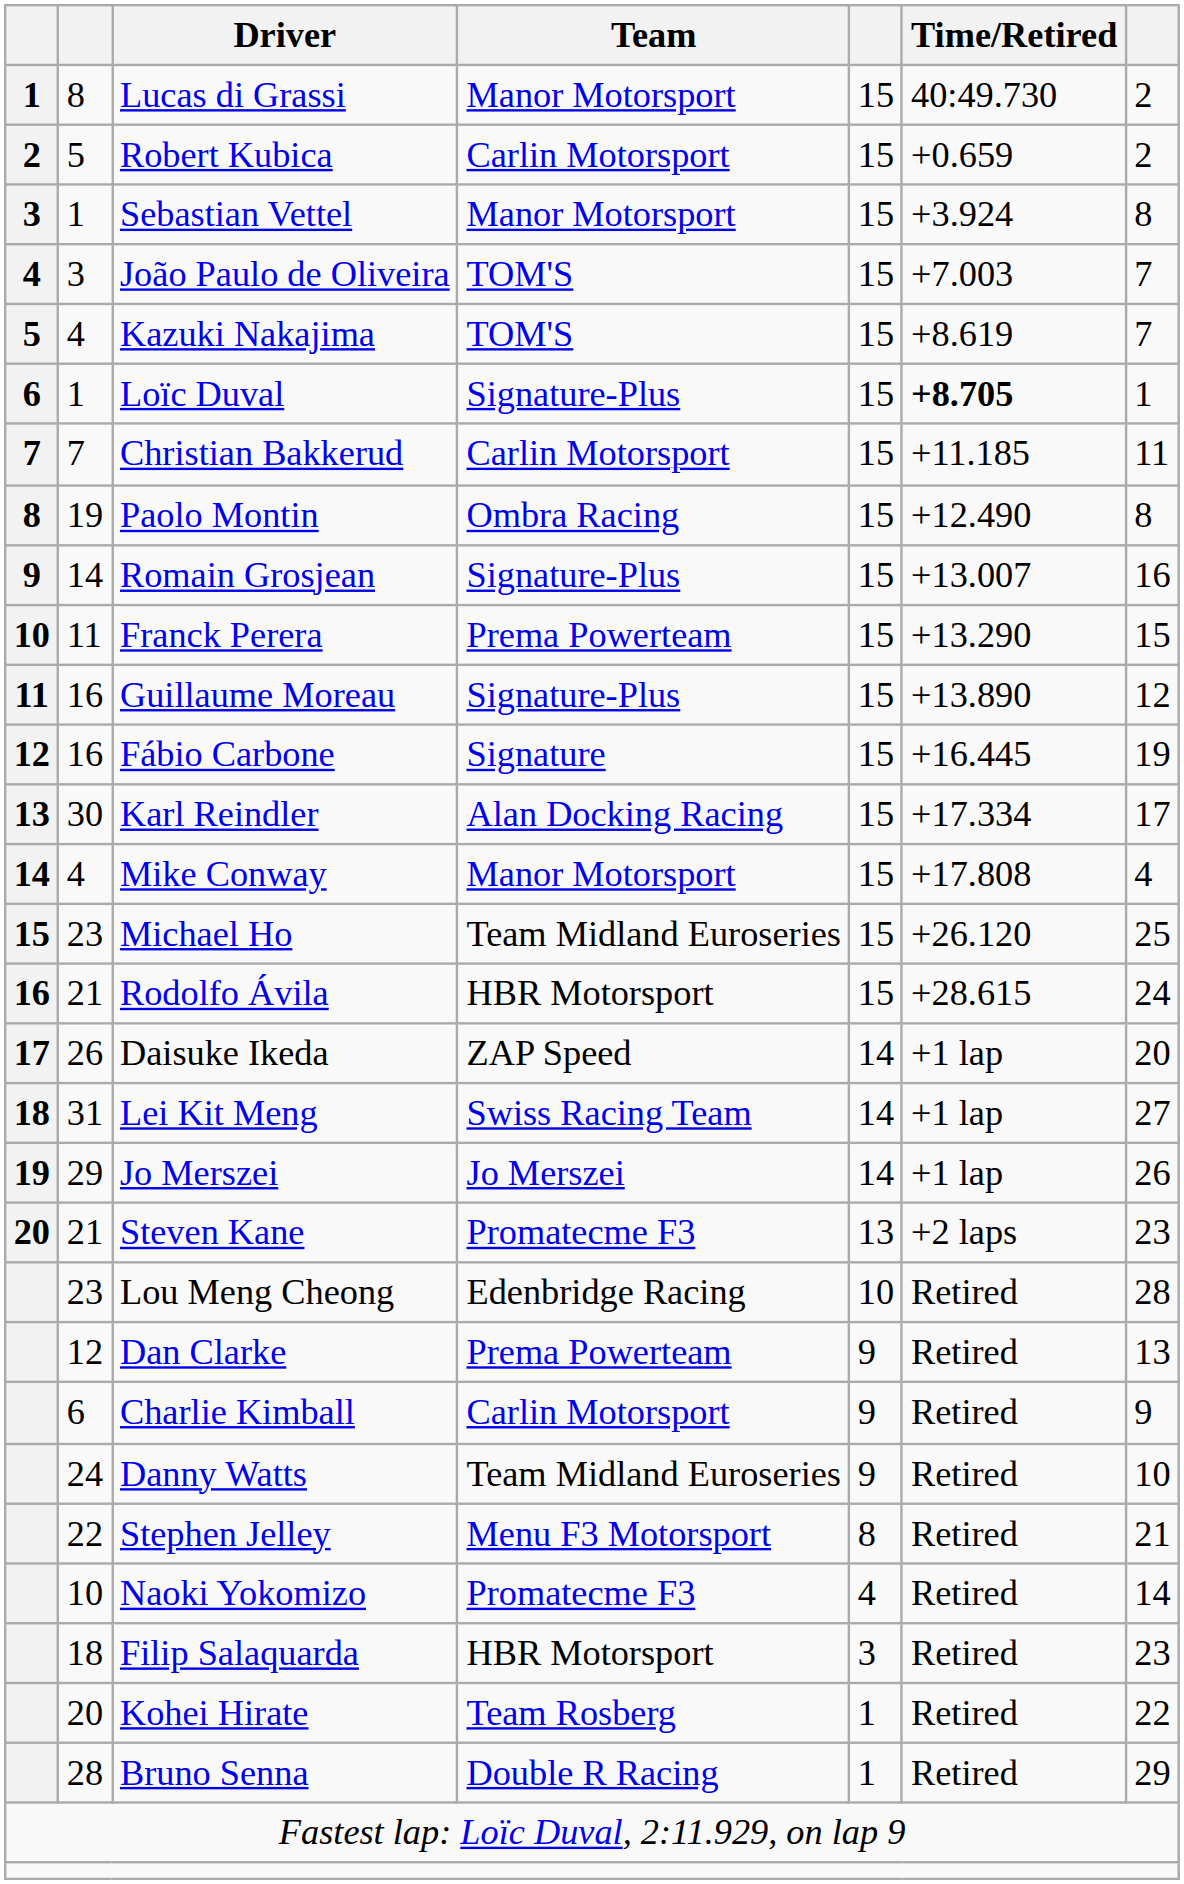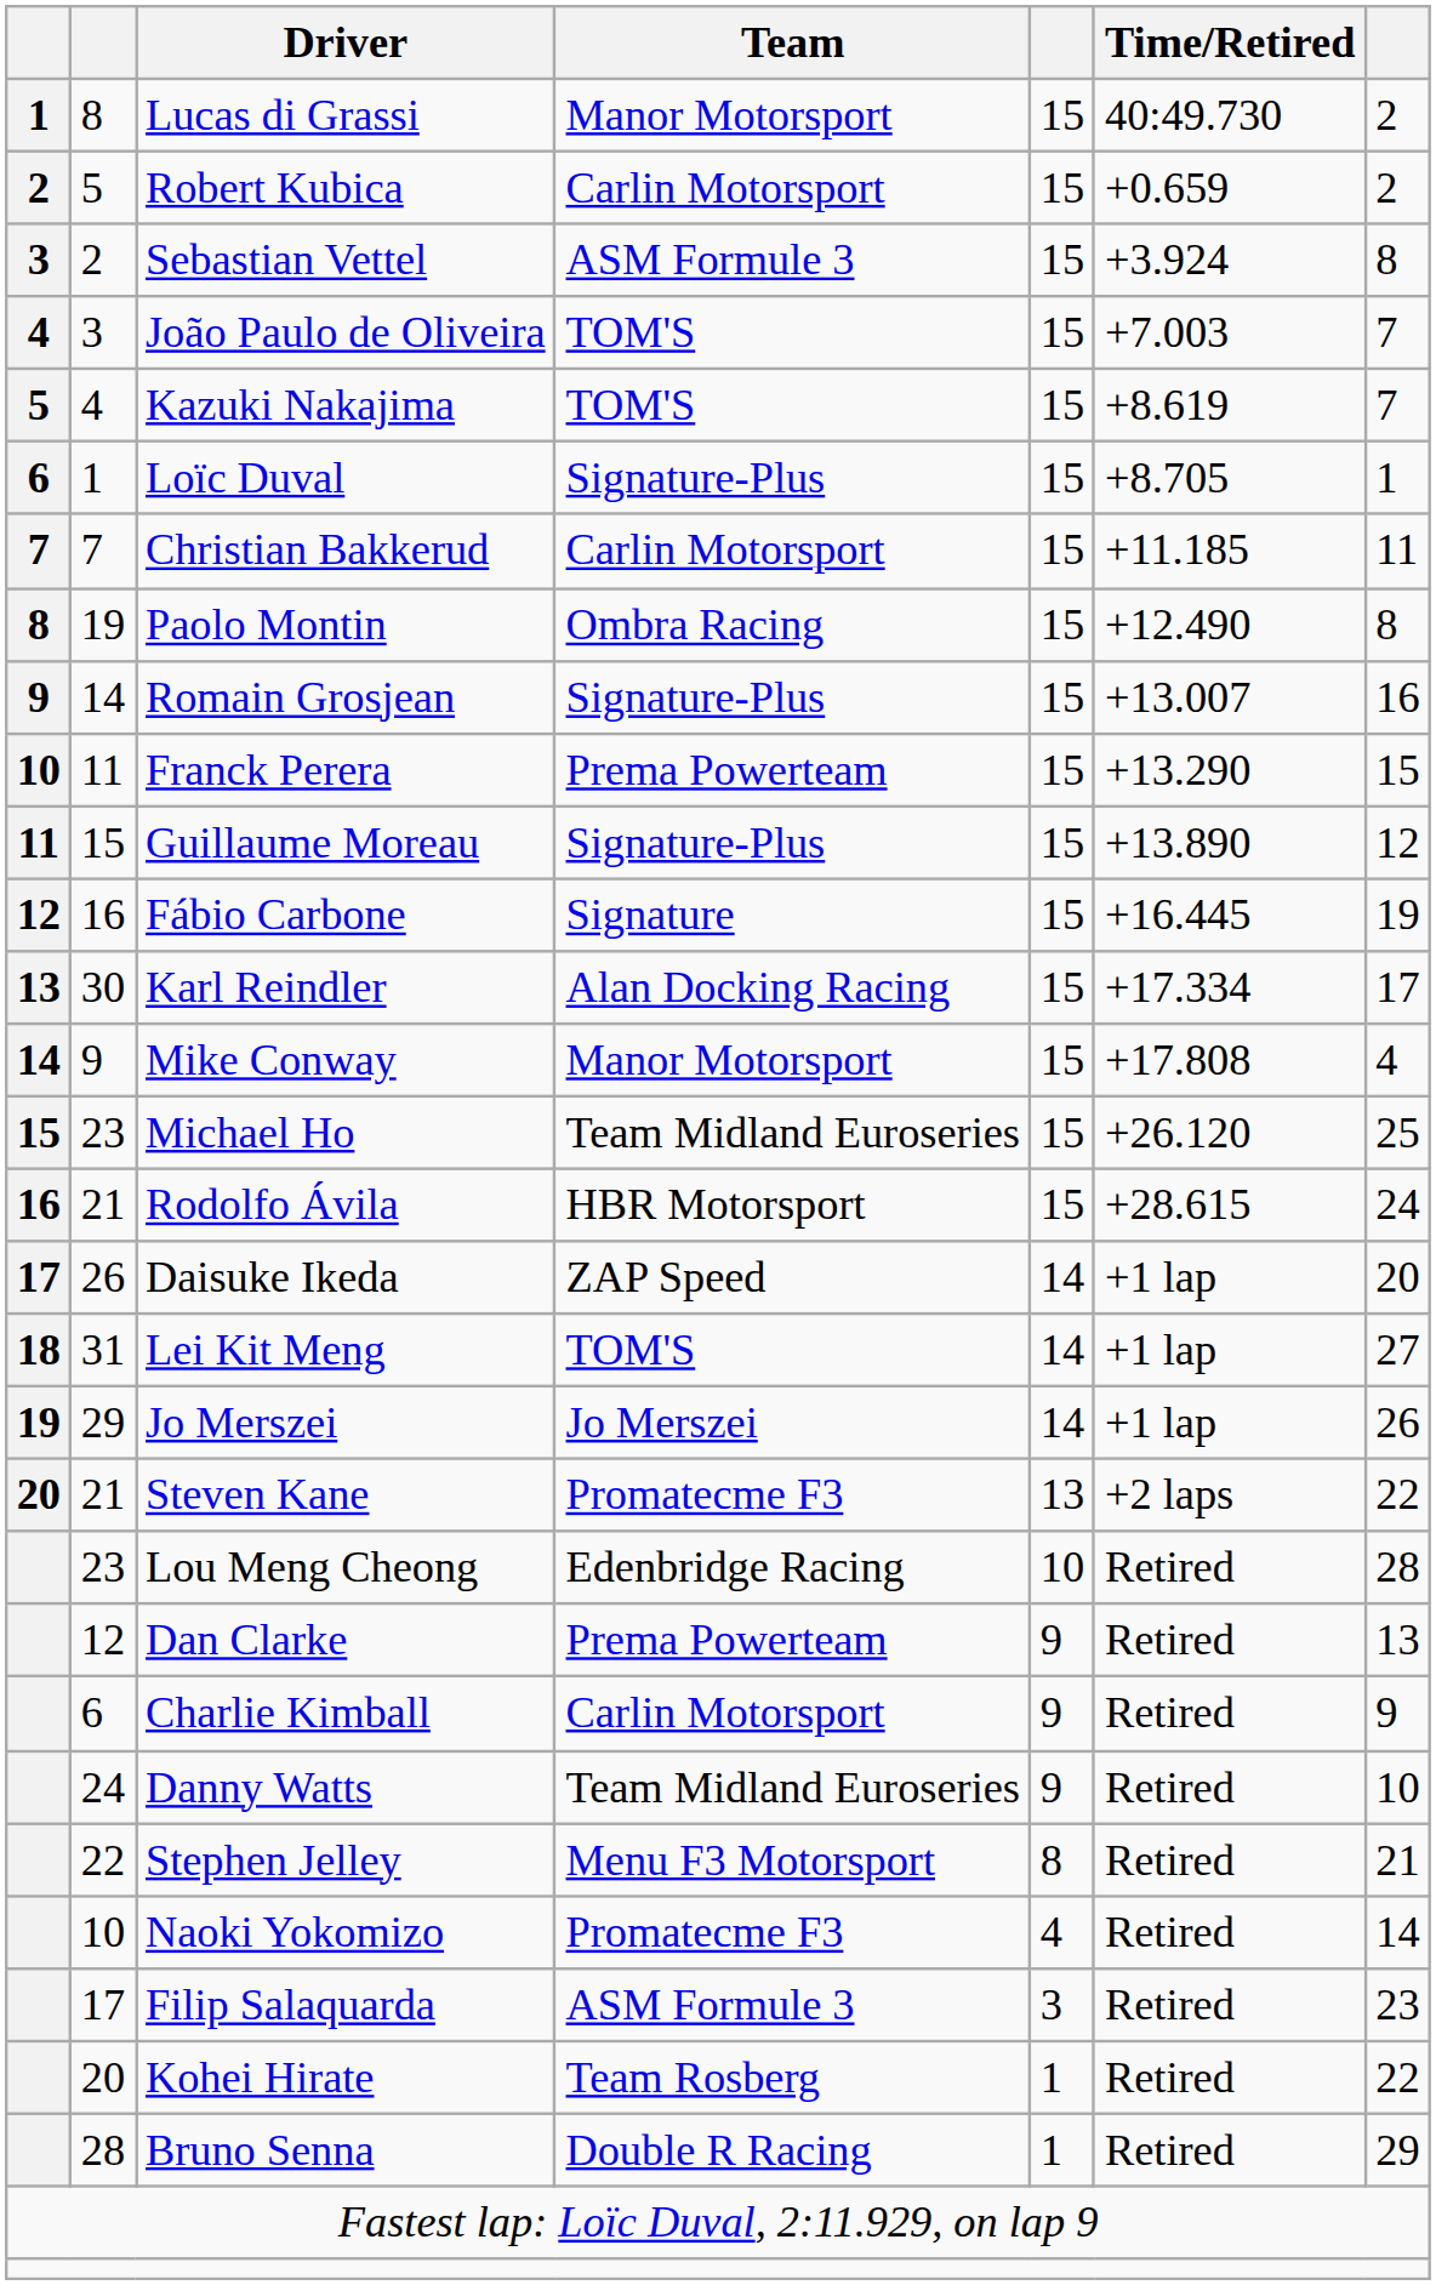 <table class="wikitable" style="font-size: 95%;">
 <tr>
 <th scope="col"></th>
 <th scope="col"></th>
 <th scope="col">Driver</th>
 <th scope="col">Team</th>
 <th scope="col"></th>
 <th scope="col">Time/Retired</th>
 <th scope="col"></th>
 </tr>
 <tr>
 <th scope="row">1</th>
 <td>8</td>
 <td> <a href='#'>Lucas di Grassi</a></td>
 <td><a href='#'>Manor Motorsport</a></td>
 <td>15</td>
 <td>40:49.730</td>
 <td>2</td>
 </tr>
 <tr>
 <th scope="row">2</th>
 <td>5</td>
 <td> <a href='#'>Robert Kubica</a></td>
 <td><a href='#'>Carlin Motorsport</a></td>
 <td>15</td>
 <td>+0.659</td>
 <td>2</td>
 </tr>
 <tr>
 <th scope="row">3</th>
-<td>1</td>
+<td>2</td>
 <td> <a href='#'>Sebastian Vettel</a></td>
-<td><a href='#'>Manor Motorsport</a></td>
+<td><a href='#'>ASM Formule 3</a></td>
 <td>15</td>
 <td>+3.924</td>
 <td>8</td>
 </tr>
 <tr>
 <th scope="row">4</th>
 <td>3</td>
 <td> <a href='#'>João Paulo de Oliveira</a></td>
 <td><a href='#'>TOM'S</a></td>
 <td>15</td>
 <td>+7.003</td>
 <td>7</td>
 </tr>
 <tr>
 <th scope="row">5</th>
 <td>4</td>
 <td> <a href='#'>Kazuki Nakajima</a></td>
 <td><a href='#'>TOM'S</a></td>
 <td>15</td>
 <td>+8.619</td>
 <td>7</td>
 </tr>
 <tr>
 <th scope="row">6</th>
 <td>1</td>
 <td> <a href='#'>Loïc Duval</a></td>
 <td><a href='#'>Signature-Plus</a></td>
 <td>15</td>
-<td><strong>+8.705</strong></td>
+<td>+8.705</td>
 <td>1</td>
 </tr>
 <tr>
 <th scope="row">7</th>
 <td>7</td>
 <td> <a href='#'>Christian Bakkerud</a></td>
 <td><a href='#'>Carlin Motorsport</a></td>
 <td>15</td>
 <td>+11.185</td>
 <td>11</td>
 </tr>
 <tr>
 <th scope="row">8</th>
 <td>19</td>
 <td> <a href='#'>Paolo Montin</a></td>
 <td><a href='#'>Ombra Racing</a></td>
 <td>15</td>
 <td>+12.490</td>
 <td>8</td>
 </tr>
 <tr>
 <th scope="row">9</th>
 <td>14</td>
 <td> <a href='#'>Romain Grosjean</a></td>
 <td><a href='#'>Signature-Plus</a></td>
 <td>15</td>
 <td>+13.007</td>
 <td>16</td>
 </tr>
 <tr>
 <th scope="row">10</th>
 <td>11</td>
 <td> <a href='#'>Franck Perera</a></td>
 <td><a href='#'>Prema Powerteam</a></td>
 <td>15</td>
 <td>+13.290</td>
 <td>15</td>
 </tr>
 <tr>
 <th scope="row">11</th>
-<td>16</td>
+<td>15</td>
 <td> <a href='#'>Guillaume Moreau</a></td>
 <td><a href='#'>Signature-Plus</a></td>
 <td>15</td>
 <td>+13.890</td>
 <td>12</td>
 </tr>
 <tr>
 <th scope="row">12</th>
 <td>16</td>
 <td> <a href='#'>Fábio Carbone</a></td>
 <td><a href='#'>Signature</a></td>
 <td>15</td>
 <td>+16.445</td>
 <td>19</td>
 </tr>
 <tr>
 <th scope="row">13</th>
 <td>30</td>
 <td> <a href='#'>Karl Reindler</a></td>
 <td><a href='#'>Alan Docking Racing</a></td>
 <td>15</td>
 <td>+17.334</td>
 <td>17</td>
 </tr>
 <tr>
 <th scope="row">14</th>
-<td>4</td>
+<td>9</td>
 <td> <a href='#'>Mike Conway</a></td>
 <td><a href='#'>Manor Motorsport</a></td>
 <td>15</td>
 <td>+17.808</td>
 <td>4</td>
 </tr>
 <tr>
 <th scope="row">15</th>
 <td>23</td>
 <td> <a href='#'>Michael Ho</a></td>
 <td>Team Midland Euroseries</td>
 <td>15</td>
 <td>+26.120</td>
 <td>25</td>
 </tr>
 <tr>
 <th scope="row">16</th>
 <td>21</td>
 <td> <a href='#'>Rodolfo Ávila</a></td>
 <td>HBR Motorsport</td>
 <td>15</td>
 <td>+28.615</td>
 <td>24</td>
 </tr>
 <tr>
 <th scope="row">17</th>
 <td>26</td>
 <td> Daisuke Ikeda</td>
 <td>ZAP Speed</td>
 <td>14</td>
 <td>+1 lap</td>
 <td>20</td>
 </tr>
 <tr>
 <th scope="row">18</th>
 <td>31</td>
 <td> <a href='#'>Lei Kit Meng</a></td>
-<td><a href='#'>Swiss Racing Team</a></td>
+<td><a href='#'>TOM'S</a></td>
 <td>14</td>
 <td>+1 lap</td>
 <td>27</td>
 </tr>
 <tr>
 <th scope="row">19</th>
 <td>29</td>
 <td> <a href='#'>Jo Merszei</a></td>
 <td><a href='#'>Jo Merszei</a></td>
 <td>14</td>
 <td>+1 lap</td>
 <td>26</td>
 </tr>
 <tr>
 <th scope="row">20</th>
 <td>21</td>
 <td> <a href='#'>Steven Kane</a></td>
 <td><a href='#'>Promatecme F3</a></td>
 <td>13</td>
 <td>+2 laps</td>
-<td>23</td>
+<td>22</td>
 </tr>
 <tr>
 <th scope="row"></th>
 <td>23</td>
 <td> Lou Meng Cheong</td>
 <td>Edenbridge Racing</td>
 <td>10</td>
 <td>Retired</td>
 <td>28</td>
 </tr>
 <tr>
 <th scope="row"></th>
 <td>12</td>
 <td> <a href='#'>Dan Clarke</a></td>
 <td><a href='#'>Prema Powerteam</a></td>
 <td>9</td>
 <td>Retired</td>
 <td>13</td>
 </tr>
 <tr>
 <th scope="row"></th>
 <td>6</td>
 <td> <a href='#'>Charlie Kimball</a></td>
 <td><a href='#'>Carlin Motorsport</a></td>
 <td>9</td>
 <td>Retired</td>
 <td>9</td>
 </tr>
 <tr>
 <th scope="row"></th>
 <td>24</td>
 <td> <a href='#'>Danny Watts</a></td>
 <td>Team Midland Euroseries</td>
 <td>9</td>
 <td>Retired</td>
 <td>10</td>
 </tr>
 <tr>
 <th scope="row"></th>
 <td>22</td>
 <td> <a href='#'>Stephen Jelley</a></td>
 <td><a href='#'>Menu F3 Motorsport</a></td>
 <td>8</td>
 <td>Retired</td>
 <td>21</td>
 </tr>
 <tr>
 <th scope="row"></th>
 <td>10</td>
 <td> <a href='#'>Naoki Yokomizo</a></td>
 <td><a href='#'>Promatecme F3</a></td>
 <td>4</td>
 <td>Retired</td>
 <td>14</td>
 </tr>
 <tr>
 <th scope="row"></th>
-<td>18</td>
+<td>17</td>
 <td> <a href='#'>Filip Salaquarda</a></td>
-<td>HBR Motorsport</td>
+<td><a href='#'>ASM Formule 3</a></td>
 <td>3</td>
 <td>Retired</td>
 <td>23</td>
 </tr>
 <tr>
 <th scope="row"></th>
 <td>20</td>
 <td> <a href='#'>Kohei Hirate</a></td>
 <td><a href='#'>Team Rosberg</a></td>
 <td>1</td>
 <td>Retired</td>
 <td>22</td>
 </tr>
 <tr>
 <th scope="row"></th>
 <td>28</td>
 <td> <a href='#'>Bruno Senna</a></td>
 <td><a href='#'>Double R Racing</a></td>
 <td>1</td>
 <td>Retired</td>
 <td>29</td>
 </tr>
 <tr>
 <td colspan=7 align=center><em>Fastest lap: <a href='#'>Loïc Duval</a>, 2:11.929,  on lap 9</em></td>
 </tr>
 <tr>
 <td colspan=7></td>
 </tr>
 </table>
